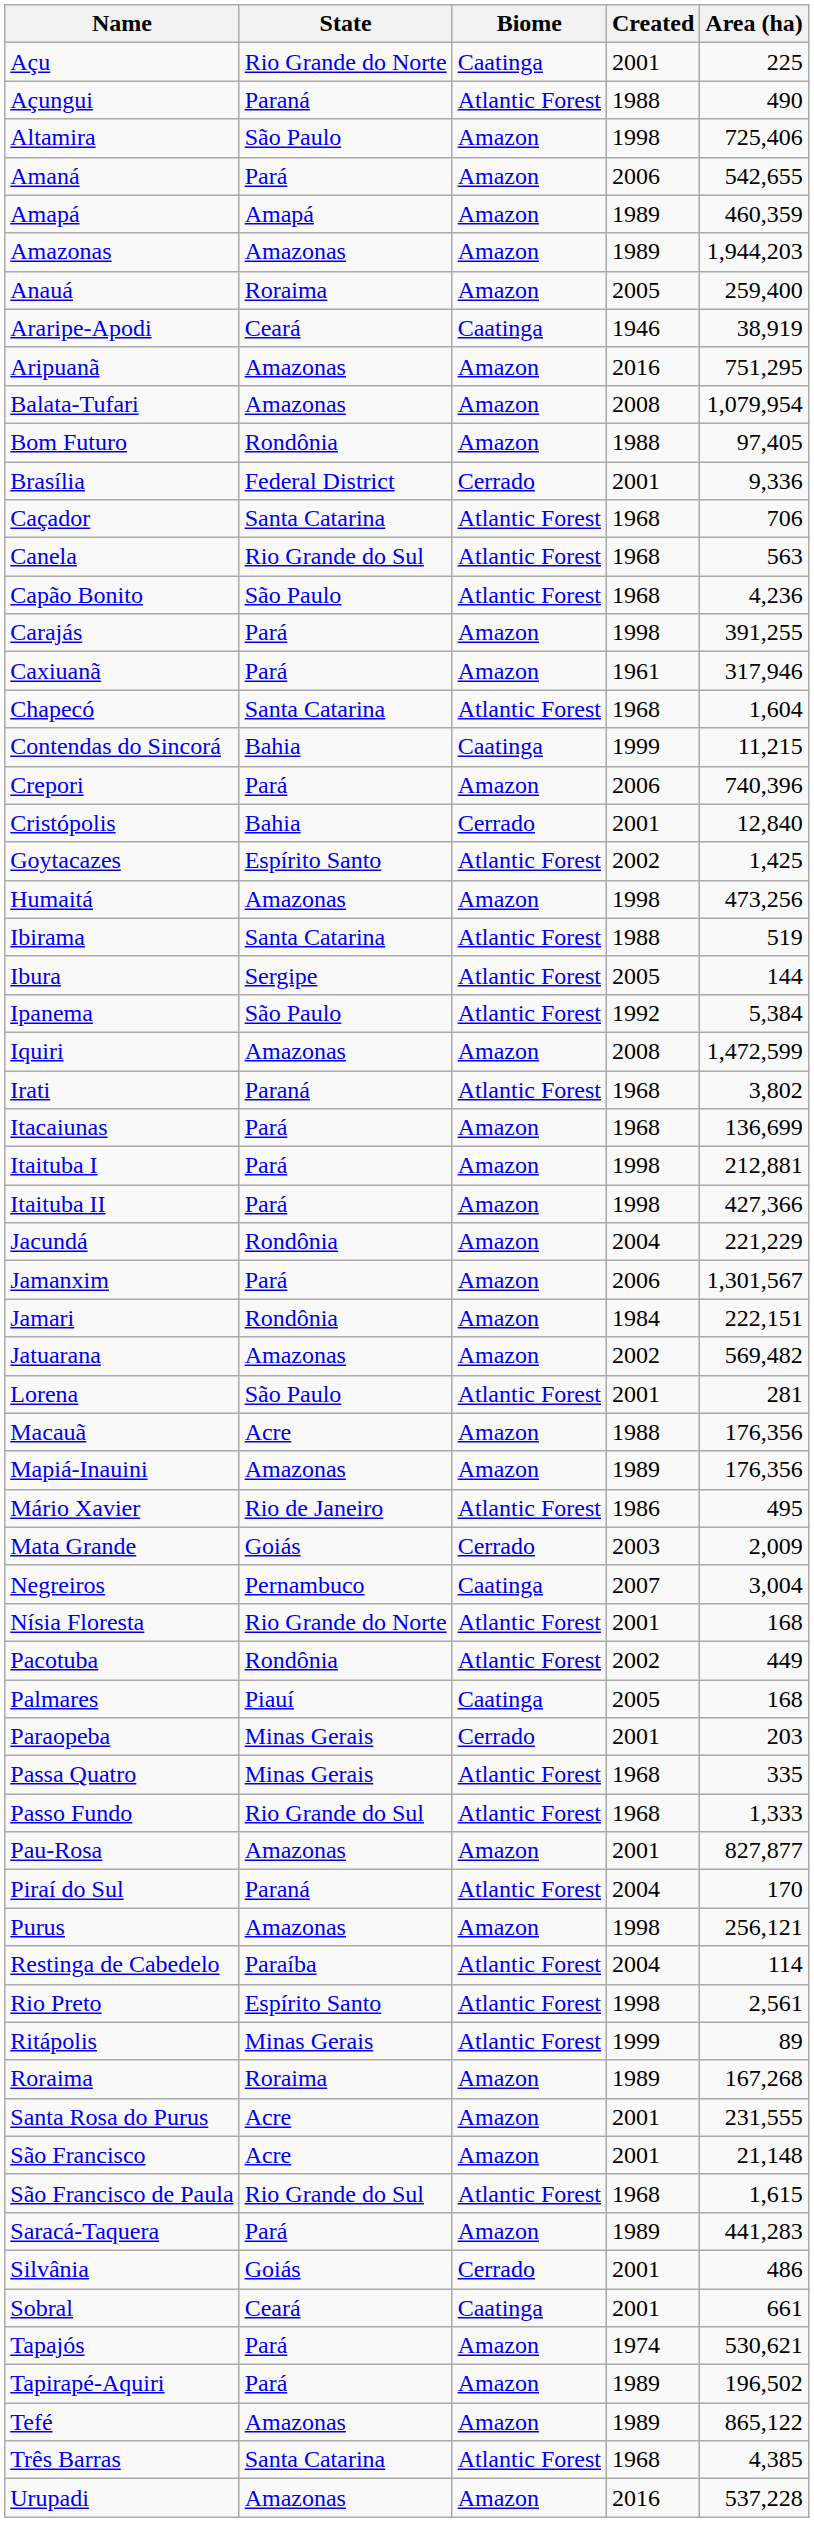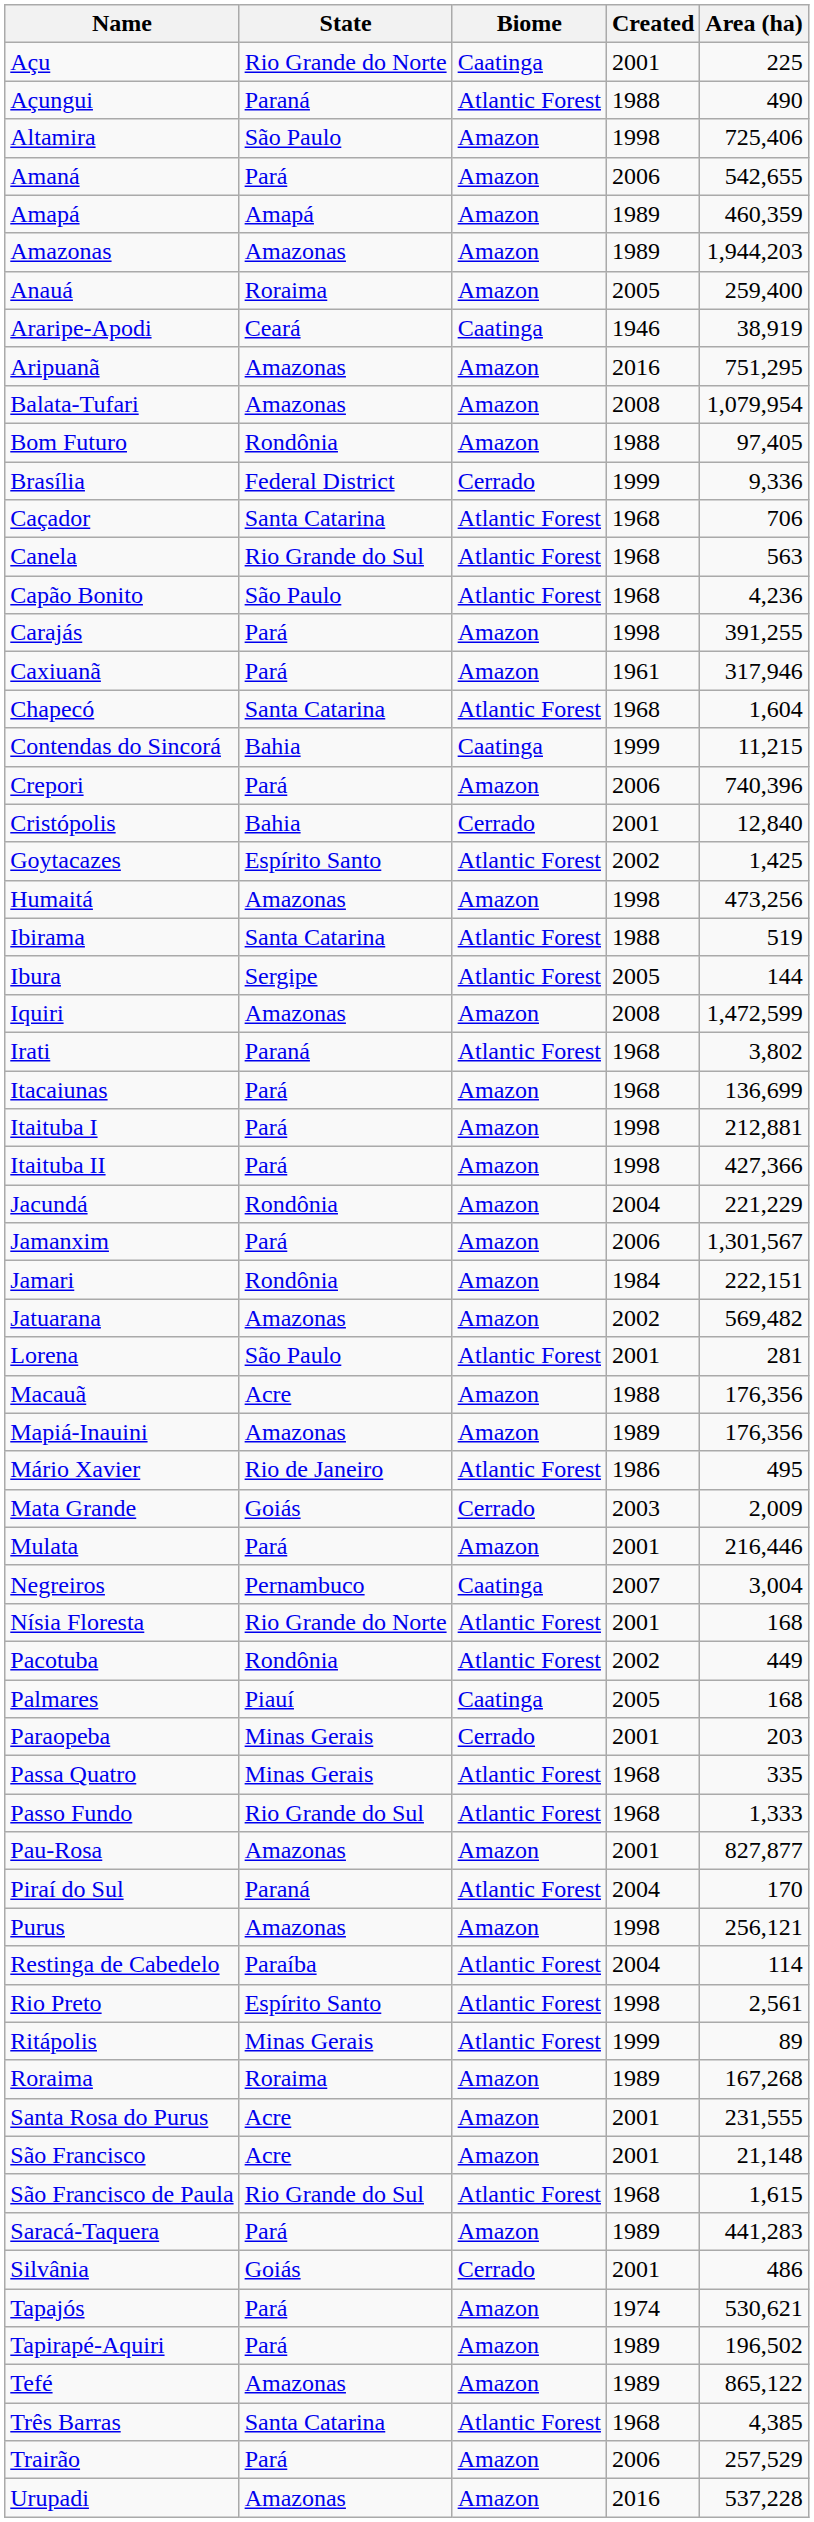 <table class="wikitable sortable">
 <tr>
 <th>Name</th>
 <th>State</th>
 <th>Biome</th>
 <th>Created</th>
 <th>Area (ha)</th>
 </tr>
 <tr>
 <td><a href='#'>Açu</a></td>
 <td><a href='#'>Rio Grande do Norte</a></td>
 <td><a href='#'>Caatinga</a></td>
 <td>2001</td>
 <td style="text-align:right;">225</td>
 </tr>
 <tr>
 <td><a href='#'>Açungui</a></td>
 <td><a href='#'>Paraná</a></td>
 <td><a href='#'>Atlantic Forest</a></td>
 <td>1988</td>
 <td style="text-align:right;">490</td>
 </tr>
 <tr>
 <td><a href='#'>Altamira</a></td>
 <td><a href='#'>São Paulo</a></td>
 <td><a href='#'>Amazon</a></td>
 <td>1998</td>
 <td style="text-align:right;">725,406</td>
 </tr>
 <tr>
 <td><a href='#'>Amaná</a></td>
 <td><a href='#'>Pará</a></td>
 <td><a href='#'>Amazon</a></td>
 <td>2006</td>
 <td style="text-align:right;">542,655</td>
 </tr>
 <tr>
 <td><a href='#'>Amapá</a></td>
 <td><a href='#'>Amapá</a></td>
 <td><a href='#'>Amazon</a></td>
 <td>1989</td>
 <td style="text-align:right;">460,359</td>
 </tr>
 <tr>
 <td><a href='#'>Amazonas</a></td>
 <td><a href='#'>Amazonas</a></td>
 <td><a href='#'>Amazon</a></td>
 <td>1989</td>
 <td style="text-align:right;">1,944,203</td>
 </tr>
 <tr>
 <td><a href='#'>Anauá</a></td>
 <td><a href='#'>Roraima</a></td>
 <td><a href='#'>Amazon</a></td>
 <td>2005</td>
 <td style="text-align:right;">259,400</td>
 </tr>
 <tr>
 <td><a href='#'>Araripe-Apodi</a></td>
 <td><a href='#'>Ceará</a></td>
 <td><a href='#'>Caatinga</a></td>
 <td>1946</td>
 <td style="text-align:right;">38,919</td>
 </tr>
 <tr>
 <td><a href='#'>Aripuanã</a></td>
 <td><a href='#'>Amazonas</a></td>
 <td><a href='#'>Amazon</a></td>
 <td>2016</td>
 <td style="text-align:right;">751,295</td>
 </tr>
 <tr>
 <td><a href='#'>Balata-Tufari</a></td>
 <td><a href='#'>Amazonas</a></td>
 <td><a href='#'>Amazon</a></td>
 <td>2008</td>
 <td style="text-align:right;">1,079,954</td>
 </tr>
 <tr>
 <td><a href='#'>Bom Futuro</a></td>
 <td><a href='#'>Rondônia</a></td>
 <td><a href='#'>Amazon</a></td>
 <td>1988</td>
 <td style="text-align:right;">97,405</td>
 </tr>
 <tr>
 <td><a href='#'>Brasília</a></td>
 <td><a href='#'>Federal District</a></td>
 <td><a href='#'>Cerrado</a></td>
-<td>2001</td>
+<td>1999</td>
 <td style="text-align:right;">9,336</td>
 </tr>
 <tr>
 <td><a href='#'>Caçador</a></td>
 <td><a href='#'>Santa Catarina</a></td>
 <td><a href='#'>Atlantic Forest</a></td>
 <td>1968</td>
 <td style="text-align:right;">706</td>
 </tr>
 <tr>
 <td><a href='#'>Canela</a></td>
 <td><a href='#'>Rio Grande do Sul</a></td>
 <td><a href='#'>Atlantic Forest</a></td>
 <td>1968</td>
 <td style="text-align:right;">563</td>
 </tr>
 <tr>
 <td><a href='#'>Capão Bonito</a></td>
 <td><a href='#'>São Paulo</a></td>
 <td><a href='#'>Atlantic Forest</a></td>
 <td>1968</td>
 <td style="text-align:right;">4,236</td>
 </tr>
 <tr>
 <td><a href='#'>Carajás</a></td>
 <td><a href='#'>Pará</a></td>
 <td><a href='#'>Amazon</a></td>
 <td>1998</td>
 <td style="text-align:right;">391,255</td>
 </tr>
 <tr>
 <td><a href='#'>Caxiuanã</a></td>
 <td><a href='#'>Pará</a></td>
 <td><a href='#'>Amazon</a></td>
 <td>1961</td>
 <td style="text-align:right;">317,946</td>
 </tr>
 <tr>
 <td><a href='#'>Chapecó</a></td>
 <td><a href='#'>Santa Catarina</a></td>
 <td><a href='#'>Atlantic Forest</a></td>
 <td>1968</td>
 <td style="text-align:right;">1,604</td>
 </tr>
 <tr>
 <td><a href='#'>Contendas do Sincorá</a></td>
 <td><a href='#'>Bahia</a></td>
 <td><a href='#'>Caatinga</a></td>
 <td>1999</td>
 <td style="text-align:right;">11,215</td>
 </tr>
 <tr>
 <td><a href='#'>Crepori</a></td>
 <td><a href='#'>Pará</a></td>
 <td><a href='#'>Amazon</a></td>
 <td>2006</td>
 <td style="text-align:right;">740,396</td>
 </tr>
 <tr>
 <td><a href='#'>Cristópolis</a></td>
 <td><a href='#'>Bahia</a></td>
 <td><a href='#'>Cerrado</a></td>
 <td>2001</td>
 <td style="text-align:right;">12,840</td>
 </tr>
 <tr>
 <td><a href='#'>Goytacazes</a></td>
 <td><a href='#'>Espírito Santo</a></td>
 <td><a href='#'>Atlantic Forest</a></td>
 <td>2002</td>
 <td style="text-align:right;">1,425</td>
 </tr>
 <tr>
 <td><a href='#'>Humaitá</a></td>
 <td><a href='#'>Amazonas</a></td>
 <td><a href='#'>Amazon</a></td>
 <td>1998</td>
 <td style="text-align:right;">473,256</td>
 </tr>
 <tr>
 <td><a href='#'>Ibirama</a></td>
 <td><a href='#'>Santa Catarina</a></td>
 <td><a href='#'>Atlantic Forest</a></td>
 <td>1988</td>
 <td style="text-align:right;">519</td>
 </tr>
 <tr>
 <td><a href='#'>Ibura</a></td>
 <td><a href='#'>Sergipe</a></td>
 <td><a href='#'>Atlantic Forest</a></td>
 <td>2005</td>
 <td style="text-align:right;">144</td>
-</tr>
-<tr>
-<td><a href='#'>Ipanema</a></td>
-<td><a href='#'>São Paulo</a></td>
-<td><a href='#'>Atlantic Forest</a></td>
-<td>1992</td>
-<td style="text-align:right;">5,384</td>
 </tr>
 <tr>
 <td><a href='#'>Iquiri</a></td>
 <td><a href='#'>Amazonas</a></td>
 <td><a href='#'>Amazon</a></td>
 <td>2008</td>
 <td style="text-align:right;">1,472,599</td>
 </tr>
 <tr>
 <td><a href='#'>Irati</a></td>
 <td><a href='#'>Paraná</a></td>
 <td><a href='#'>Atlantic Forest</a></td>
 <td>1968</td>
 <td style="text-align:right;">3,802</td>
 </tr>
 <tr>
 <td><a href='#'>Itacaiunas</a></td>
 <td><a href='#'>Pará</a></td>
 <td><a href='#'>Amazon</a></td>
 <td>1968</td>
 <td style="text-align:right;">136,699</td>
 </tr>
 <tr>
 <td><a href='#'>Itaituba I</a></td>
 <td><a href='#'>Pará</a></td>
 <td><a href='#'>Amazon</a></td>
 <td>1998</td>
 <td style="text-align:right;">212,881</td>
 </tr>
 <tr>
 <td><a href='#'>Itaituba II</a></td>
 <td><a href='#'>Pará</a></td>
 <td><a href='#'>Amazon</a></td>
 <td>1998</td>
 <td style="text-align:right;">427,366</td>
 </tr>
 <tr>
 <td><a href='#'>Jacundá</a></td>
 <td><a href='#'>Rondônia</a></td>
 <td><a href='#'>Amazon</a></td>
 <td>2004</td>
 <td style="text-align:right;">221,229</td>
 </tr>
 <tr>
 <td><a href='#'>Jamanxim</a></td>
 <td><a href='#'>Pará</a></td>
 <td><a href='#'>Amazon</a></td>
 <td>2006</td>
 <td style="text-align:right;">1,301,567</td>
 </tr>
 <tr>
 <td><a href='#'>Jamari</a></td>
 <td><a href='#'>Rondônia</a></td>
 <td><a href='#'>Amazon</a></td>
 <td>1984</td>
 <td style="text-align:right;">222,151</td>
 </tr>
 <tr>
 <td><a href='#'>Jatuarana</a></td>
 <td><a href='#'>Amazonas</a></td>
 <td><a href='#'>Amazon</a></td>
 <td>2002</td>
 <td style="text-align:right;">569,482</td>
 </tr>
 <tr>
 <td><a href='#'>Lorena</a></td>
 <td><a href='#'>São Paulo</a></td>
 <td><a href='#'>Atlantic Forest</a></td>
 <td>2001</td>
 <td style="text-align:right;">281</td>
 </tr>
 <tr>
 <td><a href='#'>Macauã</a></td>
 <td><a href='#'>Acre</a></td>
 <td><a href='#'>Amazon</a></td>
 <td>1988</td>
 <td style="text-align:right;">176,356</td>
 </tr>
 <tr>
 <td><a href='#'>Mapiá-Inauini</a></td>
 <td><a href='#'>Amazonas</a></td>
 <td><a href='#'>Amazon</a></td>
 <td>1989</td>
 <td style="text-align:right;">176,356</td>
 </tr>
 <tr>
 <td><a href='#'>Mário Xavier</a></td>
 <td><a href='#'>Rio de Janeiro</a></td>
 <td><a href='#'>Atlantic Forest</a></td>
 <td>1986</td>
 <td style="text-align:right;">495</td>
 </tr>
 <tr>
 <td><a href='#'>Mata Grande</a></td>
 <td><a href='#'>Goiás</a></td>
 <td><a href='#'>Cerrado</a></td>
 <td>2003</td>
 <td style="text-align:right;">2,009</td>
+</tr>
+<tr>
+<td><a href='#'>Mulata</a></td>
+<td><a href='#'>Pará</a></td>
+<td><a href='#'>Amazon</a></td>
+<td>2001</td>
+<td style="text-align:right;">216,446</td>
 </tr>
 <tr>
 <td><a href='#'>Negreiros</a></td>
 <td><a href='#'>Pernambuco</a></td>
 <td><a href='#'>Caatinga</a></td>
 <td>2007</td>
 <td style="text-align:right;">3,004</td>
 </tr>
 <tr>
 <td><a href='#'>Nísia Floresta</a></td>
 <td><a href='#'>Rio Grande do Norte</a></td>
 <td><a href='#'>Atlantic Forest</a></td>
 <td>2001</td>
 <td style="text-align:right;">168</td>
 </tr>
 <tr>
 <td><a href='#'>Pacotuba</a></td>
 <td><a href='#'>Rondônia</a></td>
 <td><a href='#'>Atlantic Forest</a></td>
 <td>2002</td>
 <td style="text-align:right;">449</td>
 </tr>
 <tr>
 <td><a href='#'>Palmares</a></td>
 <td><a href='#'>Piauí</a></td>
 <td><a href='#'>Caatinga</a></td>
 <td>2005</td>
 <td style="text-align:right;">168</td>
 </tr>
 <tr>
 <td><a href='#'>Paraopeba</a></td>
 <td><a href='#'>Minas Gerais</a></td>
 <td><a href='#'>Cerrado</a></td>
 <td>2001</td>
 <td style="text-align:right;">203</td>
 </tr>
 <tr>
 <td><a href='#'>Passa Quatro</a></td>
 <td><a href='#'>Minas Gerais</a></td>
 <td><a href='#'>Atlantic Forest</a></td>
 <td>1968</td>
 <td style="text-align:right;">335</td>
 </tr>
 <tr>
 <td><a href='#'>Passo Fundo</a></td>
 <td><a href='#'>Rio Grande do Sul</a></td>
 <td><a href='#'>Atlantic Forest</a></td>
 <td>1968</td>
 <td style="text-align:right;">1,333</td>
 </tr>
 <tr>
 <td><a href='#'>Pau-Rosa</a></td>
 <td><a href='#'>Amazonas</a></td>
 <td><a href='#'>Amazon</a></td>
 <td>2001</td>
 <td style="text-align:right;">827,877</td>
 </tr>
 <tr>
 <td><a href='#'>Piraí do Sul</a></td>
 <td><a href='#'>Paraná</a></td>
 <td><a href='#'>Atlantic Forest</a></td>
 <td>2004</td>
 <td style="text-align:right;">170</td>
 </tr>
 <tr>
 <td><a href='#'>Purus</a></td>
 <td><a href='#'>Amazonas</a></td>
 <td><a href='#'>Amazon</a></td>
 <td>1998</td>
 <td style="text-align:right;">256,121</td>
 </tr>
 <tr>
 <td><a href='#'>Restinga de Cabedelo</a></td>
 <td><a href='#'>Paraíba</a></td>
 <td><a href='#'>Atlantic Forest</a></td>
 <td>2004</td>
 <td style="text-align:right;">114</td>
 </tr>
 <tr>
 <td><a href='#'>Rio Preto</a></td>
 <td><a href='#'>Espírito Santo</a></td>
 <td><a href='#'>Atlantic Forest</a></td>
 <td>1998</td>
 <td style="text-align:right;">2,561</td>
 </tr>
 <tr>
 <td><a href='#'>Ritápolis</a></td>
 <td><a href='#'>Minas Gerais</a></td>
 <td><a href='#'>Atlantic Forest</a></td>
 <td>1999</td>
 <td style="text-align:right;">89</td>
 </tr>
 <tr>
 <td><a href='#'>Roraima</a></td>
 <td><a href='#'>Roraima</a></td>
 <td><a href='#'>Amazon</a></td>
 <td>1989</td>
 <td style="text-align:right;">167,268</td>
 </tr>
 <tr>
 <td><a href='#'>Santa Rosa do Purus</a></td>
 <td><a href='#'>Acre</a></td>
 <td><a href='#'>Amazon</a></td>
 <td>2001</td>
 <td style="text-align:right;">231,555</td>
 </tr>
 <tr>
 <td><a href='#'>São Francisco</a></td>
 <td><a href='#'>Acre</a></td>
 <td><a href='#'>Amazon</a></td>
 <td>2001</td>
 <td style="text-align:right;">21,148</td>
 </tr>
 <tr>
 <td><a href='#'>São Francisco de Paula</a></td>
 <td><a href='#'>Rio Grande do Sul</a></td>
 <td><a href='#'>Atlantic Forest</a></td>
 <td>1968</td>
 <td style="text-align:right;">1,615</td>
 </tr>
 <tr>
 <td><a href='#'>Saracá-Taquera</a></td>
 <td><a href='#'>Pará</a></td>
 <td><a href='#'>Amazon</a></td>
 <td>1989</td>
 <td style="text-align:right;">441,283</td>
 </tr>
 <tr>
 <td><a href='#'>Silvânia</a></td>
 <td><a href='#'>Goiás</a></td>
 <td><a href='#'>Cerrado</a></td>
 <td>2001</td>
 <td style="text-align:right;">486</td>
 </tr>
 <tr>
-<td><a href='#'>Sobral</a></td>
-<td><a href='#'>Ceará</a></td>
-<td><a href='#'>Caatinga</a></td>
-<td>2001</td>
-<td style="text-align:right;">661</td>
-</tr>
-<tr>
 <td><a href='#'>Tapajós</a></td>
 <td><a href='#'>Pará</a></td>
 <td><a href='#'>Amazon</a></td>
 <td>1974</td>
 <td style="text-align:right;">530,621</td>
 </tr>
 <tr>
 <td><a href='#'>Tapirapé-Aquiri</a></td>
 <td><a href='#'>Pará</a></td>
 <td><a href='#'>Amazon</a></td>
 <td>1989</td>
 <td style="text-align:right;">196,502</td>
 </tr>
 <tr>
 <td><a href='#'>Tefé</a></td>
 <td><a href='#'>Amazonas</a></td>
 <td><a href='#'>Amazon</a></td>
 <td>1989</td>
 <td style="text-align:right;">865,122</td>
 </tr>
 <tr>
 <td><a href='#'>Três Barras</a></td>
 <td><a href='#'>Santa Catarina</a></td>
 <td><a href='#'>Atlantic Forest</a></td>
 <td>1968</td>
 <td style="text-align:right;">4,385</td>
 </tr>
 <tr>
+<td><a href='#'>Trairão</a></td>
+<td><a href='#'>Pará</a></td>
+<td><a href='#'>Amazon</a></td>
+<td>2006</td>
+<td style="text-align:right;">257,529</td>
+</tr>
+<tr>
 <td><a href='#'>Urupadi</a></td>
 <td><a href='#'>Amazonas</a></td>
 <td><a href='#'>Amazon</a></td>
 <td>2016</td>
 <td style="text-align:right;">537,228</td>
 </tr>
 </table>
